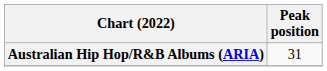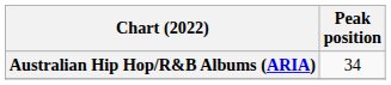 <table class="wikitable sortable plainrowheaders" style="text-align:center">
 <tr>
 <th scope="col">Chart (2022)</th>
 <th scope="col">Peak<br>position</th>
 </tr>
 <tr>
 <th scope="row">Australian Hip Hop/R&B Albums (<a href='#'>ARIA</a>)</th>
-<td>31</td>
+<td>34</td>
 </tr>
 <tr>
 </tr>
 <tr>
 </tr>
 <tr>
 </tr>
 <tr>
 </tr>
 <tr>
 </tr>
 <tr>
 </tr>
 </table>
